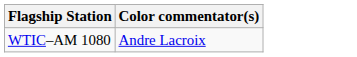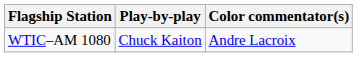 <table class="wikitable">
 <tr>
 <th><strong>Flagship Station</strong></th>
+<th><strong>Play-by-play</strong></th>
 <th><strong>Color commentator(s)</strong></th>
 </tr>
 <tr>
 <td><a href='#'>WTIC</a>–AM 1080</td>
+<td><a href='#'>Chuck Kaiton</a></td>
 <td><a href='#'>Andre Lacroix</a></td>
 </tr>
 </table>
